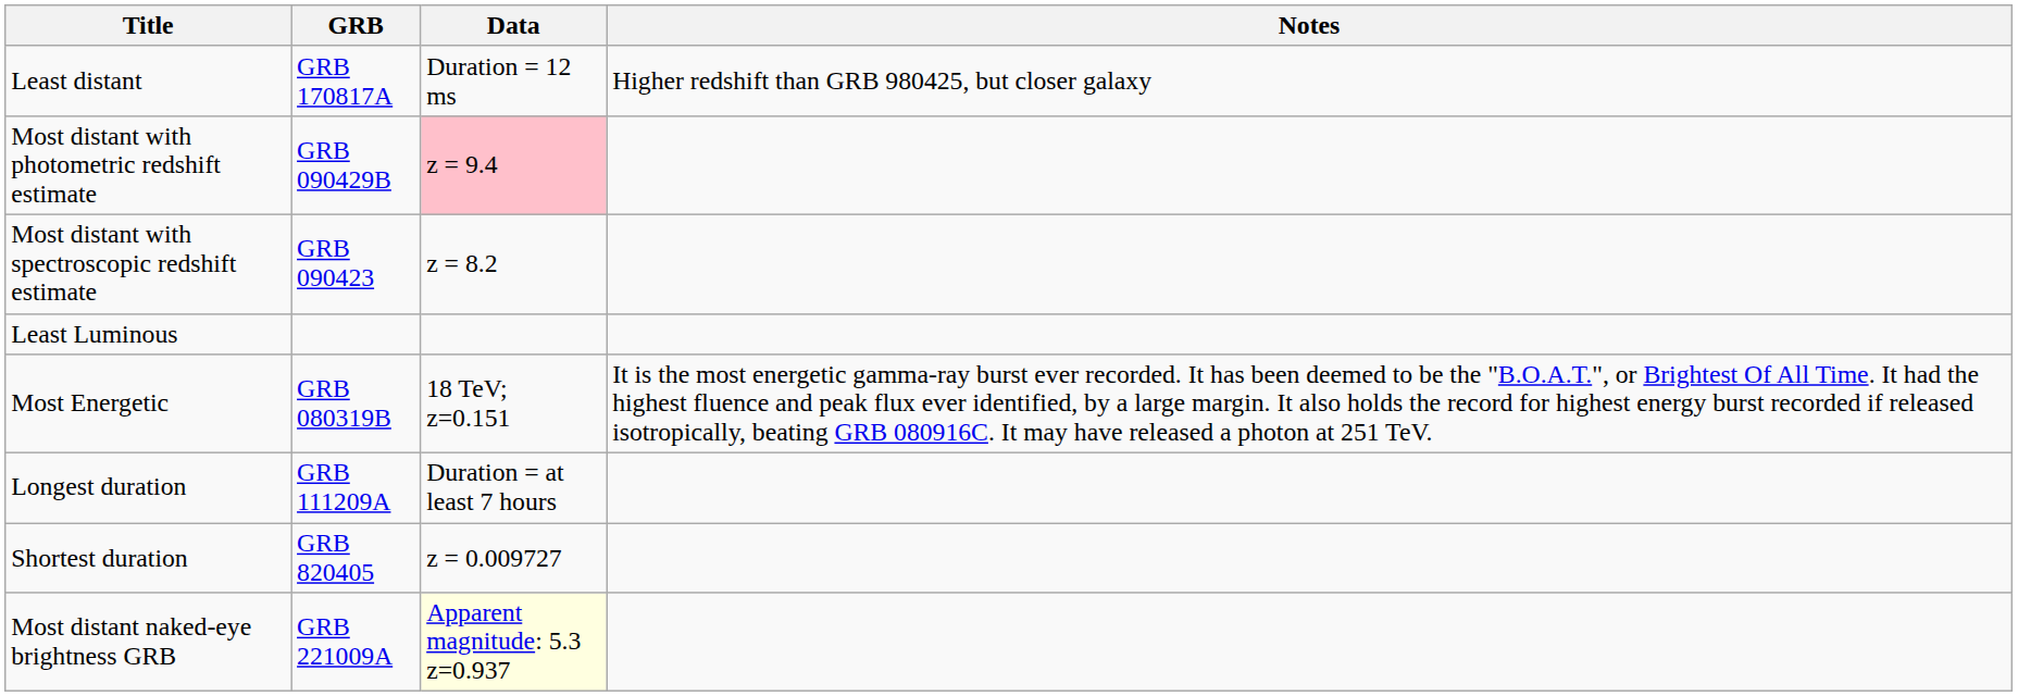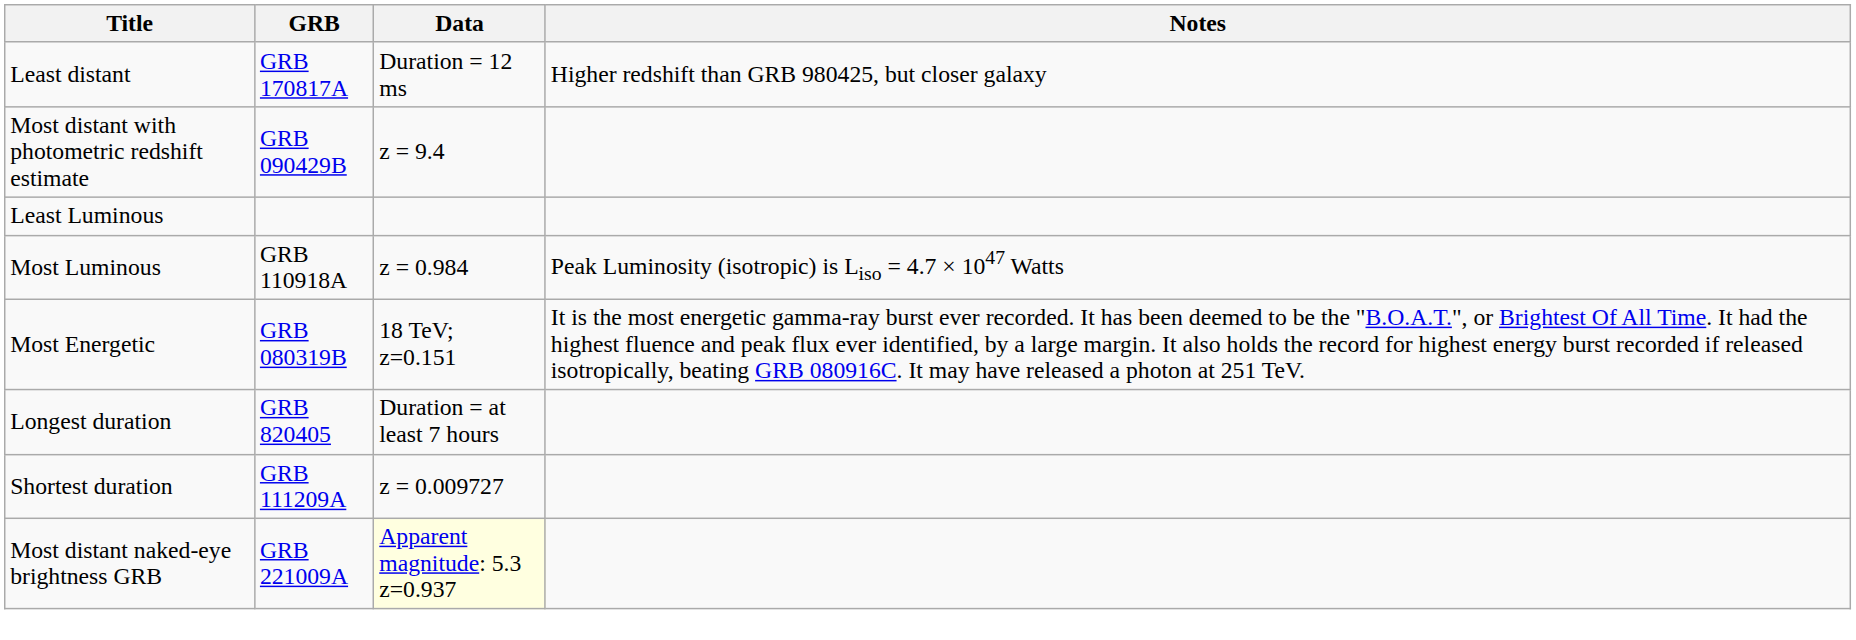 <table class="wikitable" border="1">
 <tr>
 <th>Title</th>
 <th>GRB</th>
 <th>Data</th>
 <th>Notes</th>
 </tr>
 <tr>
 <td>Least distant</td>
 <td><a href='#'>GRB 170817A</a></td>
 <td>Duration = 12 ms</td>
 <td>Higher redshift than GRB 980425, but closer galaxy</td>
 </tr>
 <tr>
 <td>Most distant with photometric redshift estimate</td>
 <td><a href='#'>GRB 090429B</a></td>
-<td style="background: pink;">z = 9.4</td>
-<td></td>
-</tr>
-<tr>
-<td>Most distant with spectroscopic redshift estimate</td>
-<td><a href='#'>GRB 090423</a></td>
-<td>z = 8.2</td>
+<td>z = 9.4</td>
 <td></td>
 </tr>
 <tr>
 <td>Least Luminous</td>
 <td></td>
 <td></td>
 <td></td>
 </tr>
 <tr>
+<td>Most Luminous</td>
+<td>GRB 110918A</td>
+<td>z = 0.984 </td>
+<td>Peak Luminosity (isotropic) is L<sub>iso</sub> = 4.7 × 10<sup>47</sup> Watts</td>
+</tr>
+<tr>
 <td>Most Energetic</td>
 <td><a href='#'>GRB 080319B</a></td>
 <td>18 TeV;<br>z=0.151</td>
 <td>It is the most energetic gamma-ray burst ever recorded. It has been deemed to be the "<a href='#'>B.O.A.T.</a>", or <a href='#'>Brightest Of All Time</a>. It had the highest fluence and peak flux ever identified, by a large margin. It also holds the record for highest energy burst recorded if released isotropically, beating <a href='#'>GRB 080916C</a>. It may have released a photon at 251 TeV.</td>
 </tr>
 <tr>
 <td>Longest duration</td>
-<td><a href='#'>GRB 111209A</a></td>
+<td><a href='#'>GRB 820405</a></td>
 <td>Duration = at least 7 hours</td>
 <td></td>
 </tr>
 <tr>
 <td>Shortest duration</td>
-<td><a href='#'>GRB 820405</a></td>
+<td><a href='#'>GRB 111209A</a></td>
 <td>z = 0.009727</td>
 <td></td>
 </tr>
 <tr>
 <td>Most distant naked-eye brightness GRB</td>
 <td><a href='#'>GRB 221009A</a></td>
 <td style="background: lightyellow;"><a href='#'>Apparent magnitude</a>: 5.3 <br> z=0.937</td>
 <td></td>
 </tr>
 </table>
